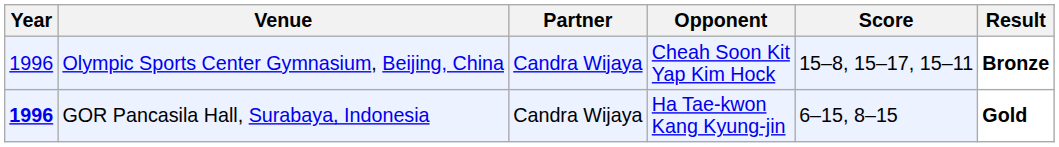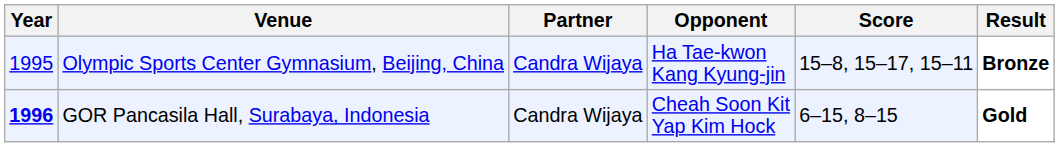 <table class="sortable wikitable" style="font-size: 90%;">
 <tr>
 <th>Year</th>
 <th>Venue</th>
 <th>Partner</th>
 <th>Opponent</th>
 <th>Score</th>
 <th>Result</th>
 </tr>
 <tr style="background:#ECF2FF">
-<td align="center"><a href='#'>1996</a></td>
+<td align="center"><a href='#'>1995</a></td>
 <td align="left"><a href='#'>Olympic Sports Center Gymnasium</a>, <a href='#'>Beijing, China</a></td>
 <td align="left"> <a href='#'>Candra Wijaya</a></td>
-<td align="left"> <a href='#'>Cheah Soon Kit</a> <br>  <a href='#'>Yap Kim Hock</a></td>
+<td align="left"> <a href='#'>Ha Tae-kwon</a> <br>  <a href='#'>Kang Kyung-jin</a></td>
 <td align="left">15–8, 15–17, 15–11</td>
 <td style="text-align:left; background:white"> <strong>Bronze</strong></td>
 </tr>
 <tr style="background:#ECF2FF">
 <td align="center"><strong><a href='#'>1996</a></strong></td>
 <td align="left">GOR Pancasila Hall, <a href='#'>Surabaya, Indonesia</a></td>
 <td align="left"> Candra Wijaya</td>
-<td align="left"> <a href='#'>Ha Tae-kwon</a> <br>  <a href='#'>Kang Kyung-jin</a></td>
+<td align="left"> <a href='#'>Cheah Soon Kit</a> <br>  <a href='#'>Yap Kim Hock</a></td>
 <td align="left">6–15, 8–15</td>
 <td style="text-align:left; background:white"> <strong>Gold</strong></td>
 </tr>
 </table>
